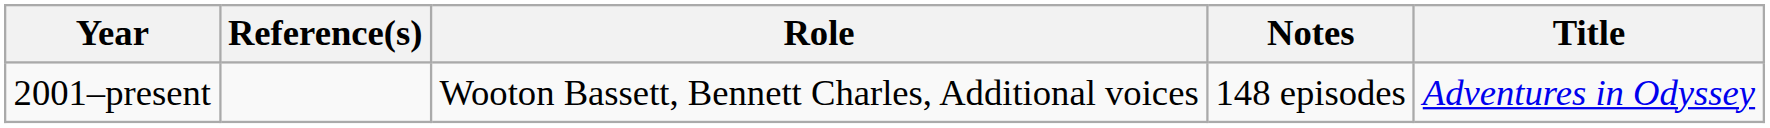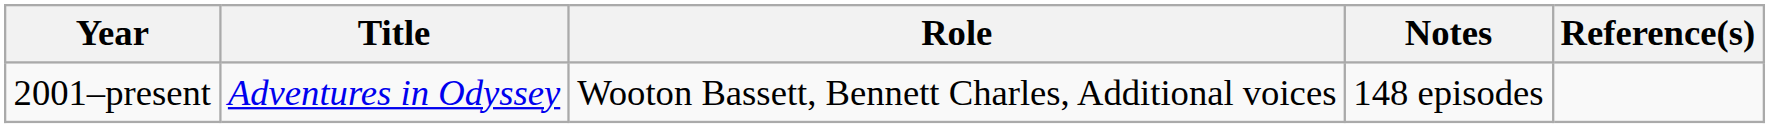 <table class="wikitable">
 <tr>
 <th>Year</th>
-<th>Reference(s)</th>
+<th>Title</th>
 <th>Role</th>
 <th>Notes</th>
-<th>Title</th>
+<th>Reference(s)</th>
 </tr>
 <tr>
 <td>2001–present</td>
-<td></td>
+<td><em><a href='#'>Adventures in Odyssey</a></em></td>
 <td>Wooton Bassett, Bennett Charles, Additional voices</td>
 <td>148 episodes</td>
-<td><em><a href='#'>Adventures in Odyssey</a></em></td>
+<td></td>
 </tr>
 </table>
